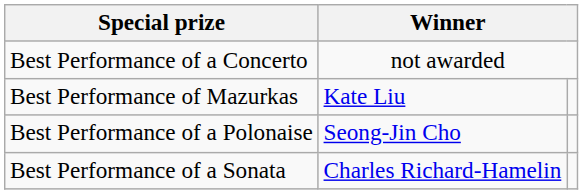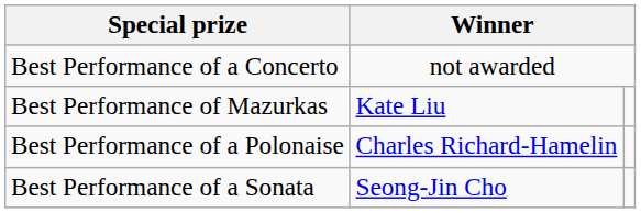 <table class="wikitable">
 <tr>
 <th>Special prize</th>
 <th colspan="2">Winner</th>
 </tr>
 <tr>
 <td>Best Performance of a Concerto</td>
 <td colspan="2" align="center">not awarded</td>
 </tr>
 <tr>
 <td>Best Performance of Mazurkas</td>
 <td><a href='#'>Kate Liu</a></td>
 <td></td>
 </tr>
 <tr>
 <td>Best Performance of a Polonaise</td>
-<td><a href='#'>Seong-Jin Cho</a></td>
+<td><a href='#'>Charles Richard-Hamelin</a></td>
 <td></td>
 </tr>
 <tr>
 <td>Best Performance of a Sonata</td>
-<td><a href='#'>Charles Richard-Hamelin</a></td>
+<td><a href='#'>Seong-Jin Cho</a></td>
 <td></td>
 </tr>
 </table>
